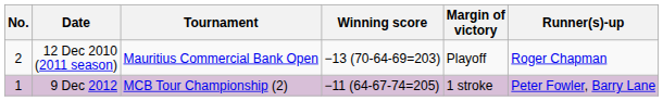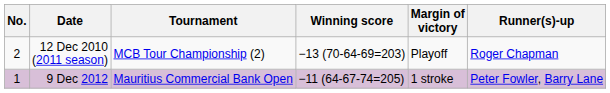 <table class="wikitable" style="font-size:95%;">
 <tr>
 <th>No.</th>
 <th>Date</th>
 <th>Tournament</th>
 <th>Winning score</th>
 <th>Margin of<br>victory</th>
 <th>Runner(s)-up</th>
 </tr>
 <tr>
 <td align=center>2</td>
 <td align=right>12 Dec 2010<br>(<a href='#'>2011 season</a>)</td>
-<td><a href='#'>Mauritius Commercial Bank Open</a></td>
+<td><a href='#'>MCB Tour Championship</a> (2)</td>
 <td>−13 (70-64-69=203)</td>
 <td>Playoff</td>
 <td> <a href='#'>Roger Chapman</a></td>
 </tr>
 <tr style="background:thistle;">
 <td align=center>1</td>
 <td align=right>9 Dec <a href='#'>2012</a></td>
-<td><a href='#'>MCB Tour Championship</a> (2)</td>
+<td><a href='#'>Mauritius Commercial Bank Open</a></td>
 <td>−11 (64-67-74=205)</td>
 <td>1 stroke</td>
 <td> <a href='#'>Peter Fowler</a>,  <a href='#'>Barry Lane</a></td>
 </tr>
 </table>
